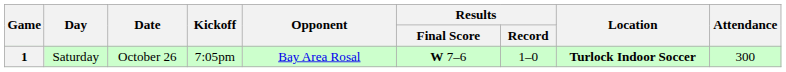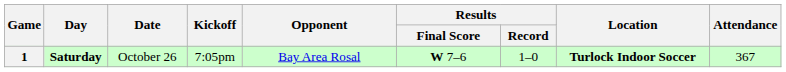 <table class="wikitable">
 <tr>
 <th rowspan="2" width="40">Game</th>
 <th rowspan="2" width="70">Day</th>
 <th rowspan="2" width="90">Date</th>
 <th rowspan="2" width="60">Kickoff</th>
 <th rowspan="2" width="180">Opponent</th>
 <th colspan="2" width="180">Results</th>
 <th rowspan="2" width="180">Location</th>
 <th rowspan="2" width="80">Attendance</th>
 </tr>
 <tr>
 <th width="120">Final Score</th>
 <th width="60">Record</th>
 </tr>
 <tr align="center" bgcolor="#CCFFCC">
 <th>1</th>
-<td>Saturday</td>
+<td><strong>Saturday</strong></td>
 <td>October 26</td>
 <td>7:05pm</td>
 <td><a href='#'>Bay Area Rosal</a></td>
 <td><strong>W</strong> 7–6</td>
 <td>1–0</td>
 <td><strong>Turlock Indoor Soccer</strong></td>
-<td>300</td>
+<td>367</td>
 </tr>
 </table>
